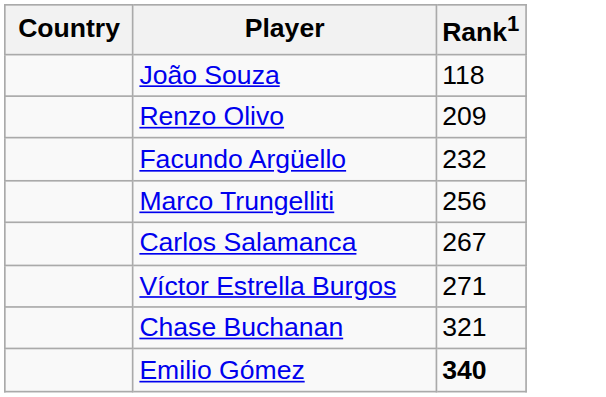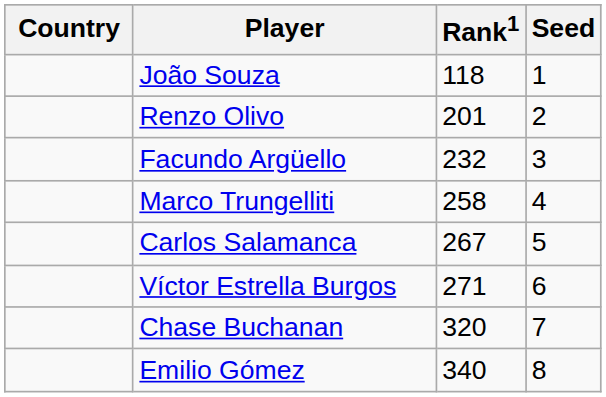 <table class="sortable wikitable">
 <tr>
 <th width="70">Country</th>
 <th width="175">Player</th>
 <th>Rank<sup>1</sup></th>
+<th>Seed</th>
 </tr>
 <tr>
 <td></td>
 <td><a href='#'>João Souza</a></td>
 <td>118</td>
+<td>1</td>
 </tr>
 <tr>
 <td></td>
 <td><a href='#'>Renzo Olivo</a></td>
-<td>209</td>
+<td>201</td>
+<td>2</td>
 </tr>
 <tr>
 <td></td>
 <td><a href='#'>Facundo Argüello</a></td>
 <td>232</td>
+<td>3</td>
 </tr>
 <tr>
 <td></td>
 <td><a href='#'>Marco Trungelliti</a></td>
-<td>256</td>
+<td>258</td>
+<td>4</td>
 </tr>
 <tr>
 <td></td>
 <td><a href='#'>Carlos Salamanca</a></td>
 <td>267</td>
+<td>5</td>
 </tr>
 <tr>
 <td></td>
 <td><a href='#'>Víctor Estrella Burgos</a></td>
 <td>271</td>
+<td>6</td>
 </tr>
 <tr>
 <td></td>
 <td><a href='#'>Chase Buchanan</a></td>
-<td>321</td>
+<td>320</td>
+<td>7</td>
 </tr>
 <tr>
 <td></td>
 <td><a href='#'>Emilio Gómez</a></td>
-<td><strong>340</strong></td>
+<td>340</td>
+<td>8</td>
 </tr>
 </table>
